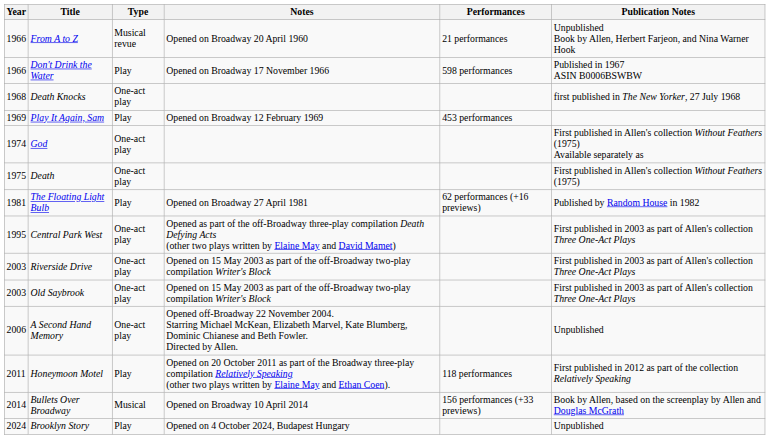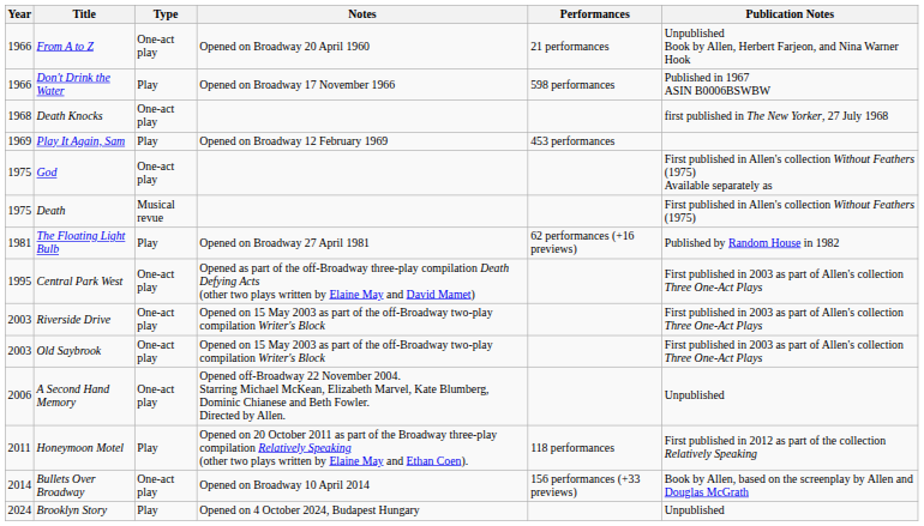 <table class="wikitable sortable">
 <tr>
 <th>Year</th>
 <th>Title</th>
 <th>Type</th>
 <th>Notes</th>
 <th>Performances</th>
 <th>Publication Notes</th>
 </tr>
 <tr>
 <td>1966</td>
 <td><em><a href='#'>From A to Z</a></em></td>
-<td>Musical revue</td>
+<td>One-act play</td>
 <td>Opened on Broadway 20 April 1960</td>
 <td>21 performances</td>
 <td>Unpublished <br>Book by Allen, Herbert Farjeon, and Nina Warner Hook</td>
 </tr>
 <tr>
 <td>1966</td>
 <td><em><a href='#'>Don't Drink the Water</a></em></td>
 <td>Play</td>
 <td>Opened on Broadway 17 November 1966</td>
 <td>598 performances</td>
 <td>Published in 1967<br> ASIN B0006BSWBW</td>
 </tr>
 <tr>
 <td>1968</td>
 <td><em>Death Knocks</em></td>
 <td>One-act play</td>
 <td></td>
 <td></td>
 <td>first published in <em>The New Yorker</em>, 27 July 1968</td>
 </tr>
 <tr>
 <td>1969</td>
 <td><em><a href='#'>Play It Again, Sam</a></em></td>
 <td>Play</td>
 <td>Opened on Broadway 12 February 1969</td>
 <td>453 performances</td>
 <td></td>
 </tr>
 <tr>
-<td>1974</td>
+<td>1975</td>
 <td><em><a href='#'>God</a></em></td>
 <td>One-act play</td>
 <td></td>
 <td></td>
 <td>First published in Allen's collection <em>Without Feathers</em> (1975)<br> Available separately as </td>
 </tr>
 <tr>
 <td>1975</td>
 <td><em>Death</em></td>
-<td>One-act play</td>
+<td>Musical revue</td>
 <td></td>
 <td></td>
 <td>First published in Allen's collection <em>Without Feathers</em> (1975)</td>
 </tr>
 <tr>
 <td>1981</td>
 <td><em><a href='#'>The Floating Light Bulb</a></em></td>
 <td>Play</td>
 <td>Opened on Broadway 27 April 1981</td>
 <td>62 performances (+16 previews)</td>
 <td>Published by <a href='#'>Random House</a> in 1982</td>
 </tr>
 <tr>
 <td>1995</td>
 <td><em>Central Park West</em></td>
 <td>One-act play</td>
 <td>Opened as part of the off-Broadway three-play compilation <em>Death Defying Acts</em> <br>(other two plays written by <a href='#'>Elaine May</a> and <a href='#'>David Mamet</a>)</td>
 <td></td>
 <td>First published in 2003 as part of Allen's collection <em>Three One-Act Plays</em></td>
 </tr>
 <tr>
 <td>2003</td>
 <td><em>Riverside Drive</em></td>
 <td>One-act play</td>
 <td>Opened on 15 May 2003 as part of the off-Broadway two-play compilation <em>Writer's Block</em></td>
 <td></td>
 <td>First published in 2003 as part of Allen's collection <em>Three One-Act Plays</em></td>
 </tr>
 <tr>
 <td>2003</td>
 <td><em>Old Saybrook</em></td>
 <td>One-act play</td>
 <td>Opened on 15 May 2003 as part of the off-Broadway two-play compilation <em>Writer's Block</em></td>
 <td></td>
 <td>First published in 2003 as part of Allen's collection <em>Three One-Act Plays</em></td>
 </tr>
 <tr>
 <td>2006</td>
 <td><em>A Second Hand Memory</em></td>
 <td>One-act play</td>
 <td>Opened off-Broadway 22 November 2004.  <br>Starring Michael McKean, Elizabeth Marvel, Kate Blumberg, Dominic Chianese and Beth Fowler. <br>Directed by Allen.</td>
 <td></td>
 <td>Unpublished</td>
 </tr>
 <tr>
 <td>2011</td>
 <td><em>Honeymoon Motel</em></td>
 <td>Play</td>
 <td>Opened on 20 October 2011 as part of the Broadway three-play compilation <em><a href='#'>Relatively Speaking</a></em> <br>(other two plays written by <a href='#'>Elaine May</a> and <a href='#'>Ethan Coen</a>).</td>
 <td>118 performances</td>
 <td>First published in 2012 as part of the collection <em>Relatively Speaking</em></td>
 </tr>
 <tr>
 <td>2014</td>
 <td><em>Bullets Over Broadway</em></td>
-<td>Musical</td>
+<td>One-act play</td>
 <td>Opened on Broadway 10 April 2014</td>
 <td>156 performances (+33 previews)</td>
 <td>Book by Allen, based on the screenplay by Allen and <a href='#'>Douglas McGrath</a></td>
 </tr>
 <tr>
 <td>2024</td>
 <td><em>Brooklyn Story</em></td>
 <td>Play</td>
 <td>Opened on 4 October 2024, Budapest Hungary</td>
 <td></td>
 <td>Unpublished</td>
 </tr>
 </table>
